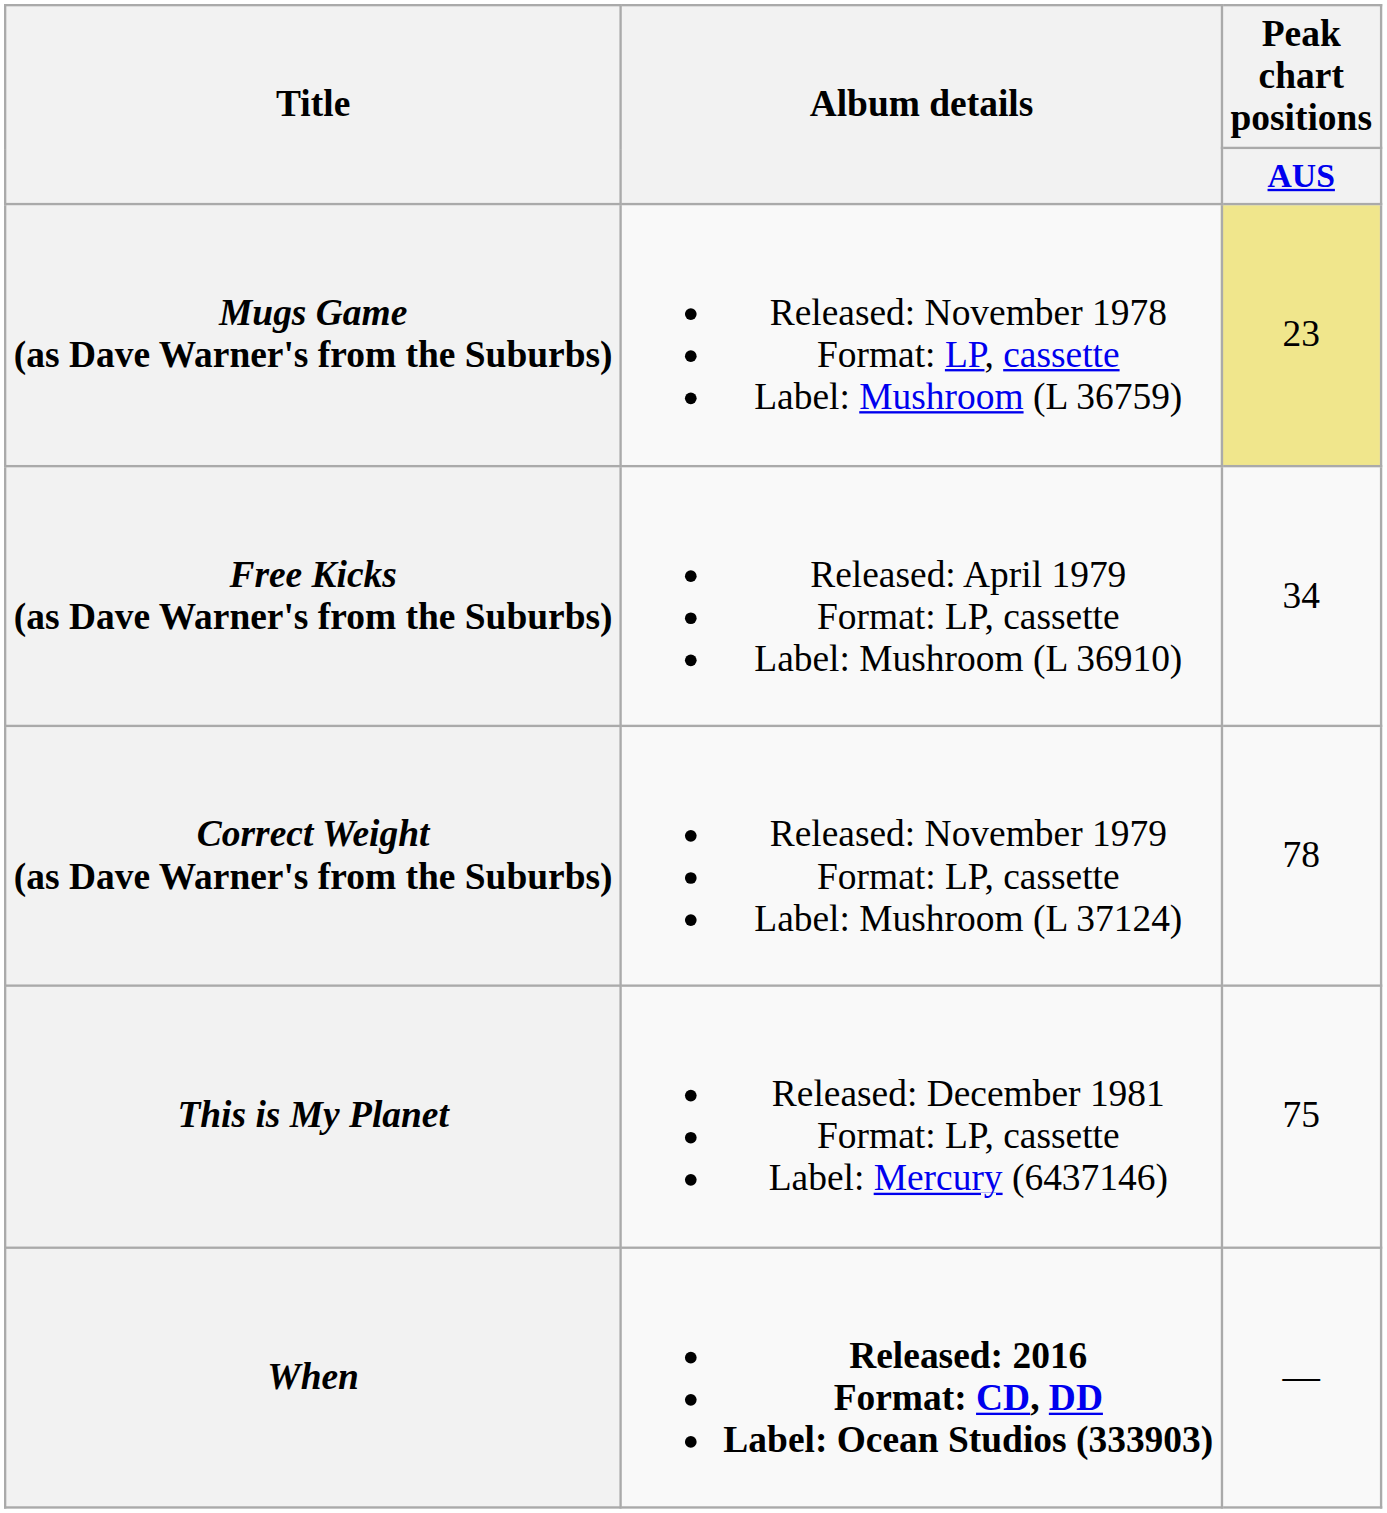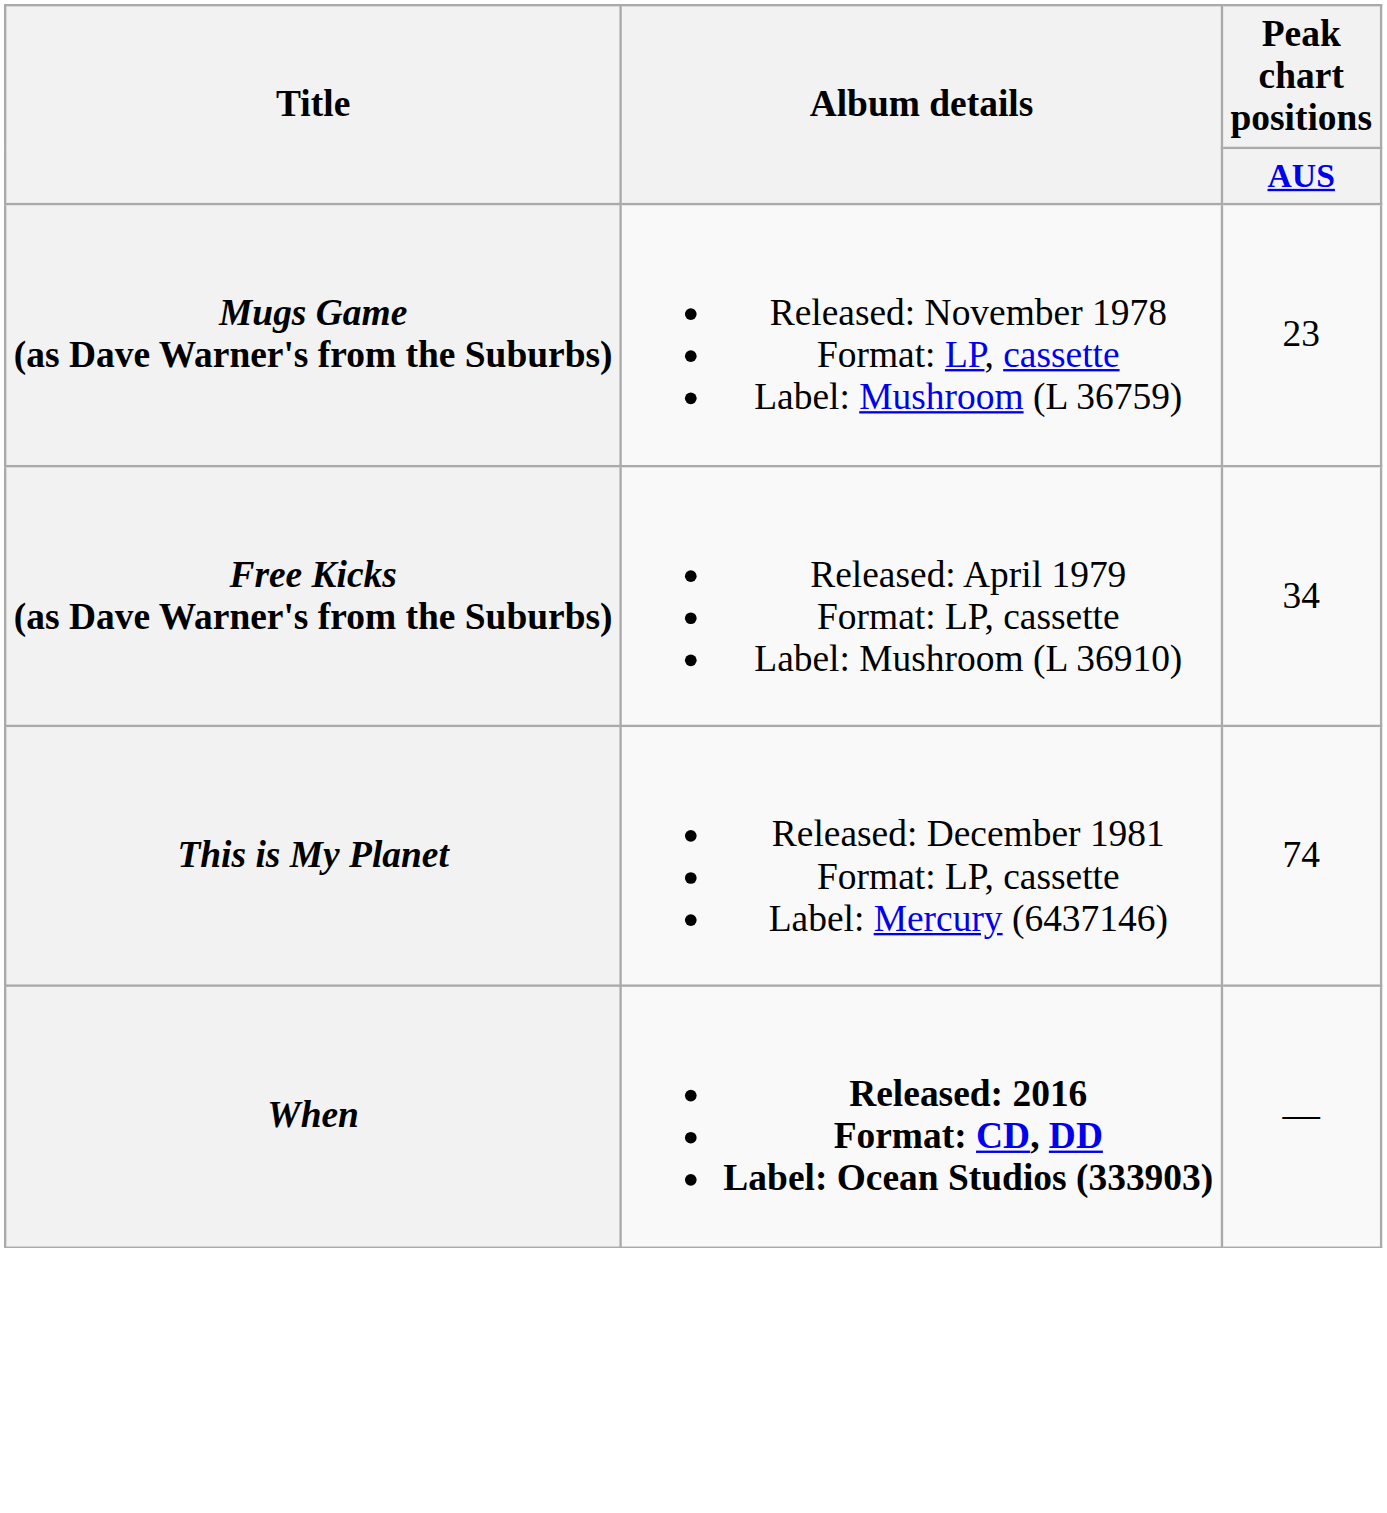 <table class="wikitable plainrowheaders" style="text-align:center">
 <tr>
 <th scope="col" rowspan="2">Title</th>
 <th scope="col" rowspan="2">Album details</th>
 <th scope="col" colspan="1">Peak chart positions</th>
 </tr>
 <tr>
 <th scope="col" style="width:3em; font-size:90%"><a href='#'>AUS</a><br></th>
 </tr>
 <tr>
 <th scope="row"><em>Mugs Game</em> <br> (as Dave Warner's from the Suburbs)</th>
 <td><br><ul><li>Released: November 1978</li><li>Format: <a href='#'>LP</a>, <a href='#'>cassette</a></li><li>Label: <a href='#'>Mushroom</a> (L 36759)</li></ul></td>
-<td style="background: khaki;">23</td>
+<td>23</td>
 </tr>
 <tr>
 <th scope="row"><em>Free Kicks</em> <br> (as Dave Warner's from the Suburbs)</th>
 <td><br><ul><li>Released: April 1979</li><li>Format: LP, cassette</li><li>Label: Mushroom (L 36910)</li></ul></td>
 <td>34</td>
 </tr>
 <tr>
-<th scope="row"><em>Correct Weight</em> <br> (as Dave Warner's from the Suburbs)</th>
-<td><br><ul><li>Released: November 1979</li><li>Format: LP, cassette</li><li>Label: Mushroom (L 37124)</li></ul></td>
-<td>78</td>
-</tr>
-<tr>
 <th scope="row"><em>This is My Planet</em></th>
 <td><br><ul><li>Released: December 1981</li><li>Format: LP, cassette</li><li>Label: <a href='#'>Mercury</a> (6437146)</li></ul></td>
-<td>75</td>
+<td>74</td>
 </tr>
 <tr>
 <th scope="row"><em>When</em></th>
 <td><strong><br><ul><li>Released: 2016</li><li>Format: <a href='#'>CD</a>, <a href='#'>DD</a></li><li>Label: Ocean Studios (333903)</li></ul></strong></td>
 <td>—</td>
 </tr>
 </table>
